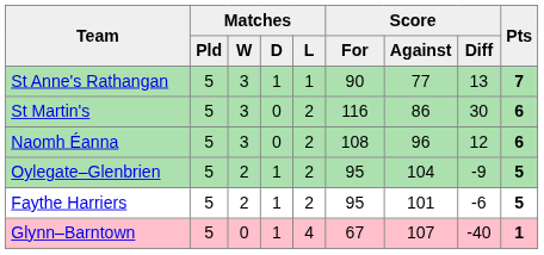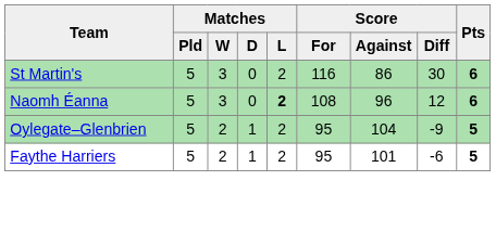 <table style=border-collapse:collapse border=1 cellspacing=0 cellpadding=5>
 <tr align=center bgcolor=#efefef>
 <th rowspan=2 width=165>Team</th>
 <th colspan=4>Matches</th>
 <th colspan=3>Score</th>
 <th rowspan=2width=20>Pts</th>
 </tr>
 <tr align=center bgcolor=#efefef>
 <th width=20>Pld</th>
 <th width=20>W</th>
 <th width=20>D</th>
 <th width=20>L</th>
 <th width=45>For</th>
 <th width=45>Against</th>
 <th width=30>Diff</th>
 </tr>
 <tr align=center style="background:#ACE1AF;">
-<td style="text-align:left;"><a href='#'>St Anne's Rathangan</a></td>
-<td>5</td>
-<td>3</td>
-<td>1</td>
-<td>1</td>
-<td>90</td>
-<td>77</td>
-<td>13</td>
-<td><strong>7</strong></td>
-</tr>
-<tr align=center style="background:#ACE1AF;">
 <td style="text-align:left;"><a href='#'>St Martin's</a></td>
 <td>5</td>
 <td>3</td>
 <td>0</td>
 <td>2</td>
 <td>116</td>
 <td>86</td>
 <td>30</td>
 <td><strong>6</strong></td>
 </tr>
 <tr align=center style="background:#ACE1AF;">
 <td style="text-align:left;"><a href='#'>Naomh Éanna</a></td>
 <td>5</td>
 <td>3</td>
 <td>0</td>
-<td>2</td>
+<td><strong>2</strong></td>
 <td>108</td>
 <td>96</td>
 <td>12</td>
 <td><strong>6</strong></td>
 </tr>
 <tr align=center style="background:#ACE1AF;">
 <td style="text-align:left;"><a href='#'>Oylegate–Glenbrien</a></td>
 <td>5</td>
 <td>2</td>
 <td>1</td>
 <td>2</td>
 <td>95</td>
 <td>104</td>
 <td>-9</td>
 <td><strong>5</strong></td>
 </tr>
 <tr align=center>
 <td style="text-align:left;"><a href='#'>Faythe Harriers</a></td>
 <td>5</td>
 <td>2</td>
 <td>1</td>
 <td>2</td>
 <td>95</td>
 <td>101</td>
 <td>-6</td>
 <td><strong>5</strong></td>
 </tr>
-<tr align=center style="background:#FFC0CB;">
-<td style="text-align:left;"><a href='#'>Glynn–Barntown</a></td>
-<td>5</td>
-<td>0</td>
-<td>1</td>
-<td>4</td>
-<td>67</td>
-<td>107</td>
-<td>-40</td>
-<td><strong>1</strong></td>
-</tr>
 </table>
